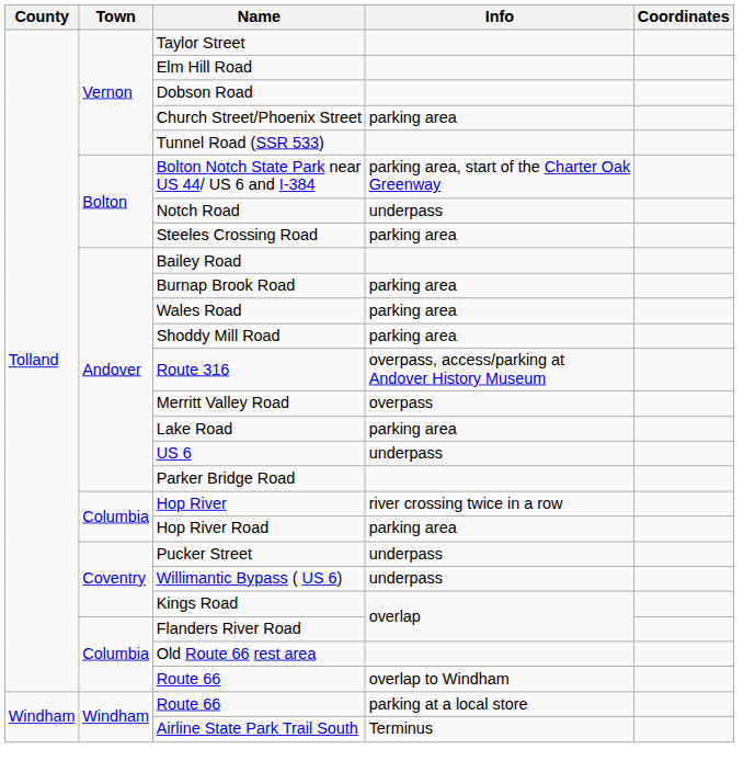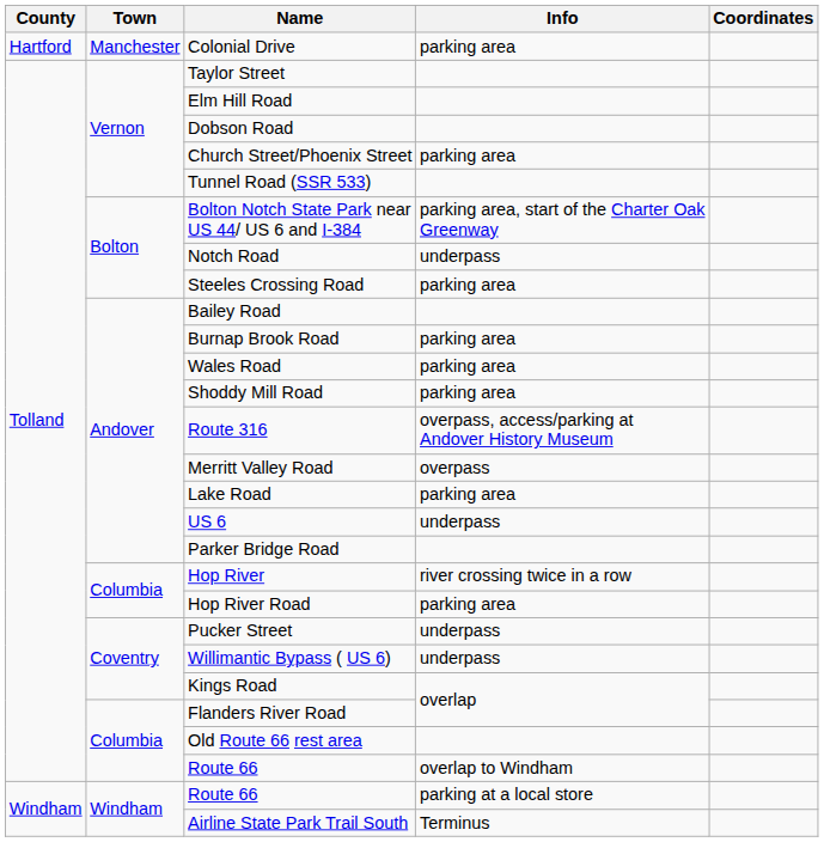 <table class="wikitable">
 <tr>
 <th>County</th>
 <th>Town</th>
 <th>Name</th>
 <th>Info</th>
 <th>Coordinates</th>
+</tr>
+<tr>
+<td><a href='#'>Hartford</a></td>
+<td><a href='#'>Manchester</a></td>
+<td>Colonial Drive</td>
+<td>parking area</td>
+<td></td>
 </tr>
 <tr>
 <td rowspan="25"><a href='#'>Tolland</a></td>
 <td rowspan="5"><a href='#'>Vernon</a></td>
 <td>Taylor Street</td>
 <td></td>
 <td></td>
 </tr>
 <tr>
 <td>Elm Hill Road</td>
 <td></td>
 <td></td>
 </tr>
 <tr>
 <td>Dobson Road</td>
 <td></td>
 <td></td>
 </tr>
 <tr>
 <td>Church Street/Phoenix Street</td>
 <td>parking area</td>
 <td></td>
 </tr>
 <tr>
 <td>Tunnel Road (<a href='#'>SSR 533</a>)</td>
 <td></td>
 <td></td>
 </tr>
 <tr>
 <td rowspan="3"><a href='#'>Bolton</a></td>
 <td><a href='#'>Bolton Notch State Park</a> near<br> <a href='#'>US 44</a>/ US 6 and  <a href='#'>I-384</a></td>
 <td>parking area, start of the <a href='#'>Charter Oak</a><br><a href='#'>Greenway</a></td>
 <td></td>
 </tr>
 <tr>
 <td>Notch Road</td>
 <td>underpass</td>
 <td></td>
 </tr>
 <tr>
 <td>Steeles Crossing Road</td>
 <td>parking area</td>
 <td></td>
 </tr>
 <tr>
 <td rowspan="9"><a href='#'>Andover</a></td>
 <td>Bailey Road</td>
 <td></td>
 <td></td>
 </tr>
 <tr>
 <td>Burnap Brook Road</td>
 <td>parking area</td>
 <td></td>
 </tr>
 <tr>
 <td>Wales Road</td>
 <td>parking area</td>
 <td></td>
 </tr>
 <tr>
 <td>Shoddy Mill Road</td>
 <td>parking area</td>
 <td></td>
 </tr>
 <tr>
 <td> <a href='#'>Route 316</a></td>
 <td>overpass, access/parking at<br><a href='#'>Andover History Museum</a></td>
 <td></td>
 </tr>
 <tr>
 <td>Merritt Valley Road</td>
 <td>overpass</td>
 <td></td>
 </tr>
 <tr>
 <td>Lake Road</td>
 <td>parking area</td>
 <td></td>
 </tr>
 <tr>
 <td> <a href='#'>US 6</a></td>
 <td>underpass</td>
 <td></td>
 </tr>
 <tr>
 <td>Parker Bridge Road</td>
 <td></td>
 <td></td>
 </tr>
 <tr>
 <td rowspan="2"><a href='#'>Columbia</a></td>
 <td><a href='#'>Hop River</a></td>
 <td>river crossing twice in a row</td>
 <td></td>
 </tr>
 <tr>
 <td>Hop River Road</td>
 <td>parking area</td>
 <td></td>
 </tr>
 <tr>
 <td rowspan="3"><a href='#'>Coventry</a></td>
 <td>Pucker Street</td>
 <td>underpass</td>
 <td></td>
 </tr>
 <tr>
 <td><a href='#'>Willimantic Bypass</a> ( <a href='#'>US 6</a>)</td>
 <td>underpass</td>
 <td></td>
 </tr>
 <tr>
 <td>Kings Road</td>
 <td rowspan="2">overlap</td>
 <td></td>
 </tr>
 <tr>
 <td rowspan="3"><a href='#'>Columbia</a></td>
 <td>Flanders River Road</td>
 <td></td>
 </tr>
 <tr>
 <td>Old <a href='#'>Route 66</a> <a href='#'>rest area</a></td>
 <td></td>
 <td></td>
 </tr>
 <tr>
 <td> <a href='#'>Route 66</a></td>
 <td>overlap to Windham</td>
 <td></td>
 </tr>
 <tr>
 <td rowspan="2"><a href='#'>Windham</a></td>
 <td rowspan="2"><a href='#'>Windham</a></td>
 <td> <a href='#'>Route 66</a></td>
 <td>parking at a local store</td>
 <td></td>
 </tr>
 <tr>
 <td><a href='#'>Airline State Park Trail South</a></td>
 <td>Terminus</td>
 <td></td>
 </tr>
 </table>
